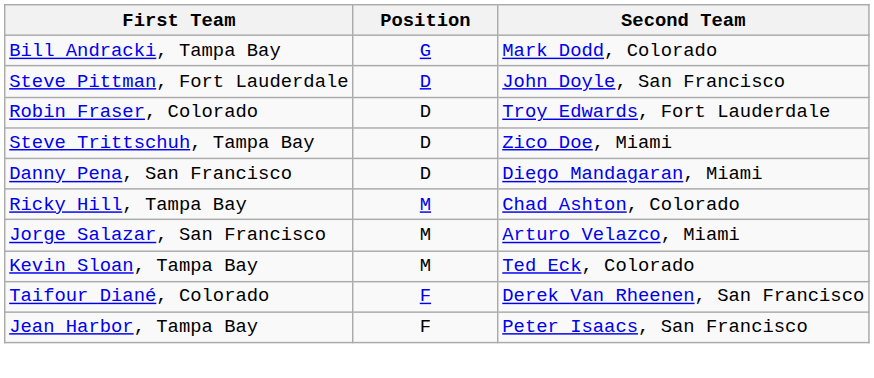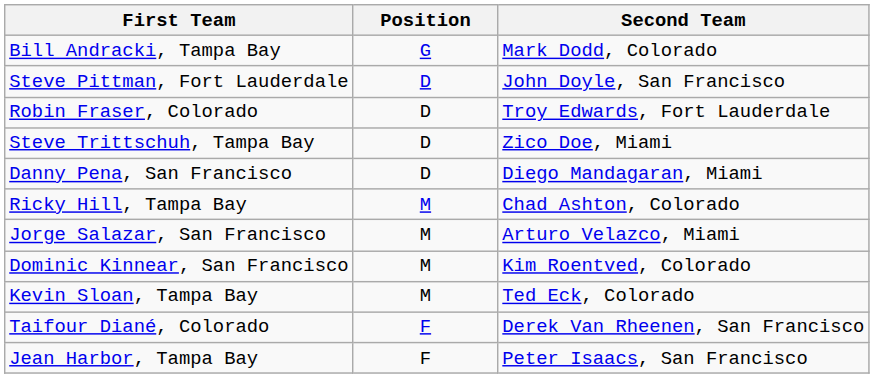 <table class="wikitable">
 <tr>
 <th>First Team</th>
 <th>  Position  </th>
 <th>Second Team</th>
 </tr>
 <tr>
 <td><a href='#'>Bill Andracki</a>, Tampa Bay</td>
 <td align=center><a href='#'>G</a></td>
 <td><a href='#'>Mark Dodd</a>, Colorado</td>
 </tr>
 <tr>
 <td><a href='#'>Steve Pittman</a>, Fort Lauderdale</td>
 <td align=center><a href='#'>D</a></td>
 <td><a href='#'>John Doyle</a>, San Francisco</td>
 </tr>
 <tr>
 <td><a href='#'>Robin Fraser</a>, Colorado</td>
 <td align=center>D</td>
 <td><a href='#'>Troy Edwards</a>, Fort Lauderdale</td>
 </tr>
 <tr>
 <td><a href='#'>Steve Trittschuh</a>, Tampa Bay</td>
 <td align=center>D</td>
 <td><a href='#'>Zico Doe</a>, Miami</td>
 </tr>
 <tr>
 <td><a href='#'>Danny Pena</a>, San Francisco</td>
 <td align=center>D</td>
 <td><a href='#'>Diego Mandagaran</a>, Miami</td>
 </tr>
 <tr>
 <td><a href='#'>Ricky Hill</a>, Tampa Bay</td>
 <td align=center><a href='#'>M</a></td>
 <td><a href='#'>Chad Ashton</a>, Colorado</td>
 </tr>
 <tr>
 <td><a href='#'>Jorge Salazar</a>, San Francisco</td>
 <td align=center>M</td>
 <td><a href='#'>Arturo Velazco</a>, Miami</td>
 </tr>
 <tr>
+<td><a href='#'>Dominic Kinnear</a>, San Francisco</td>
+<td align=center>M</td>
+<td><a href='#'>Kim Roentved</a>, Colorado</td>
+</tr>
+<tr>
 <td><a href='#'>Kevin Sloan</a>, Tampa Bay</td>
 <td align=center>M</td>
 <td><a href='#'>Ted Eck</a>, Colorado</td>
 </tr>
 <tr>
 <td><a href='#'>Taifour Diané</a>, Colorado</td>
 <td align=center><a href='#'>F</a></td>
 <td><a href='#'>Derek Van Rheenen</a>, San Francisco</td>
 </tr>
 <tr>
 <td><a href='#'>Jean Harbor</a>, Tampa Bay</td>
 <td align=center>F</td>
 <td><a href='#'>Peter Isaacs</a>, San Francisco</td>
 </tr>
 </table>
